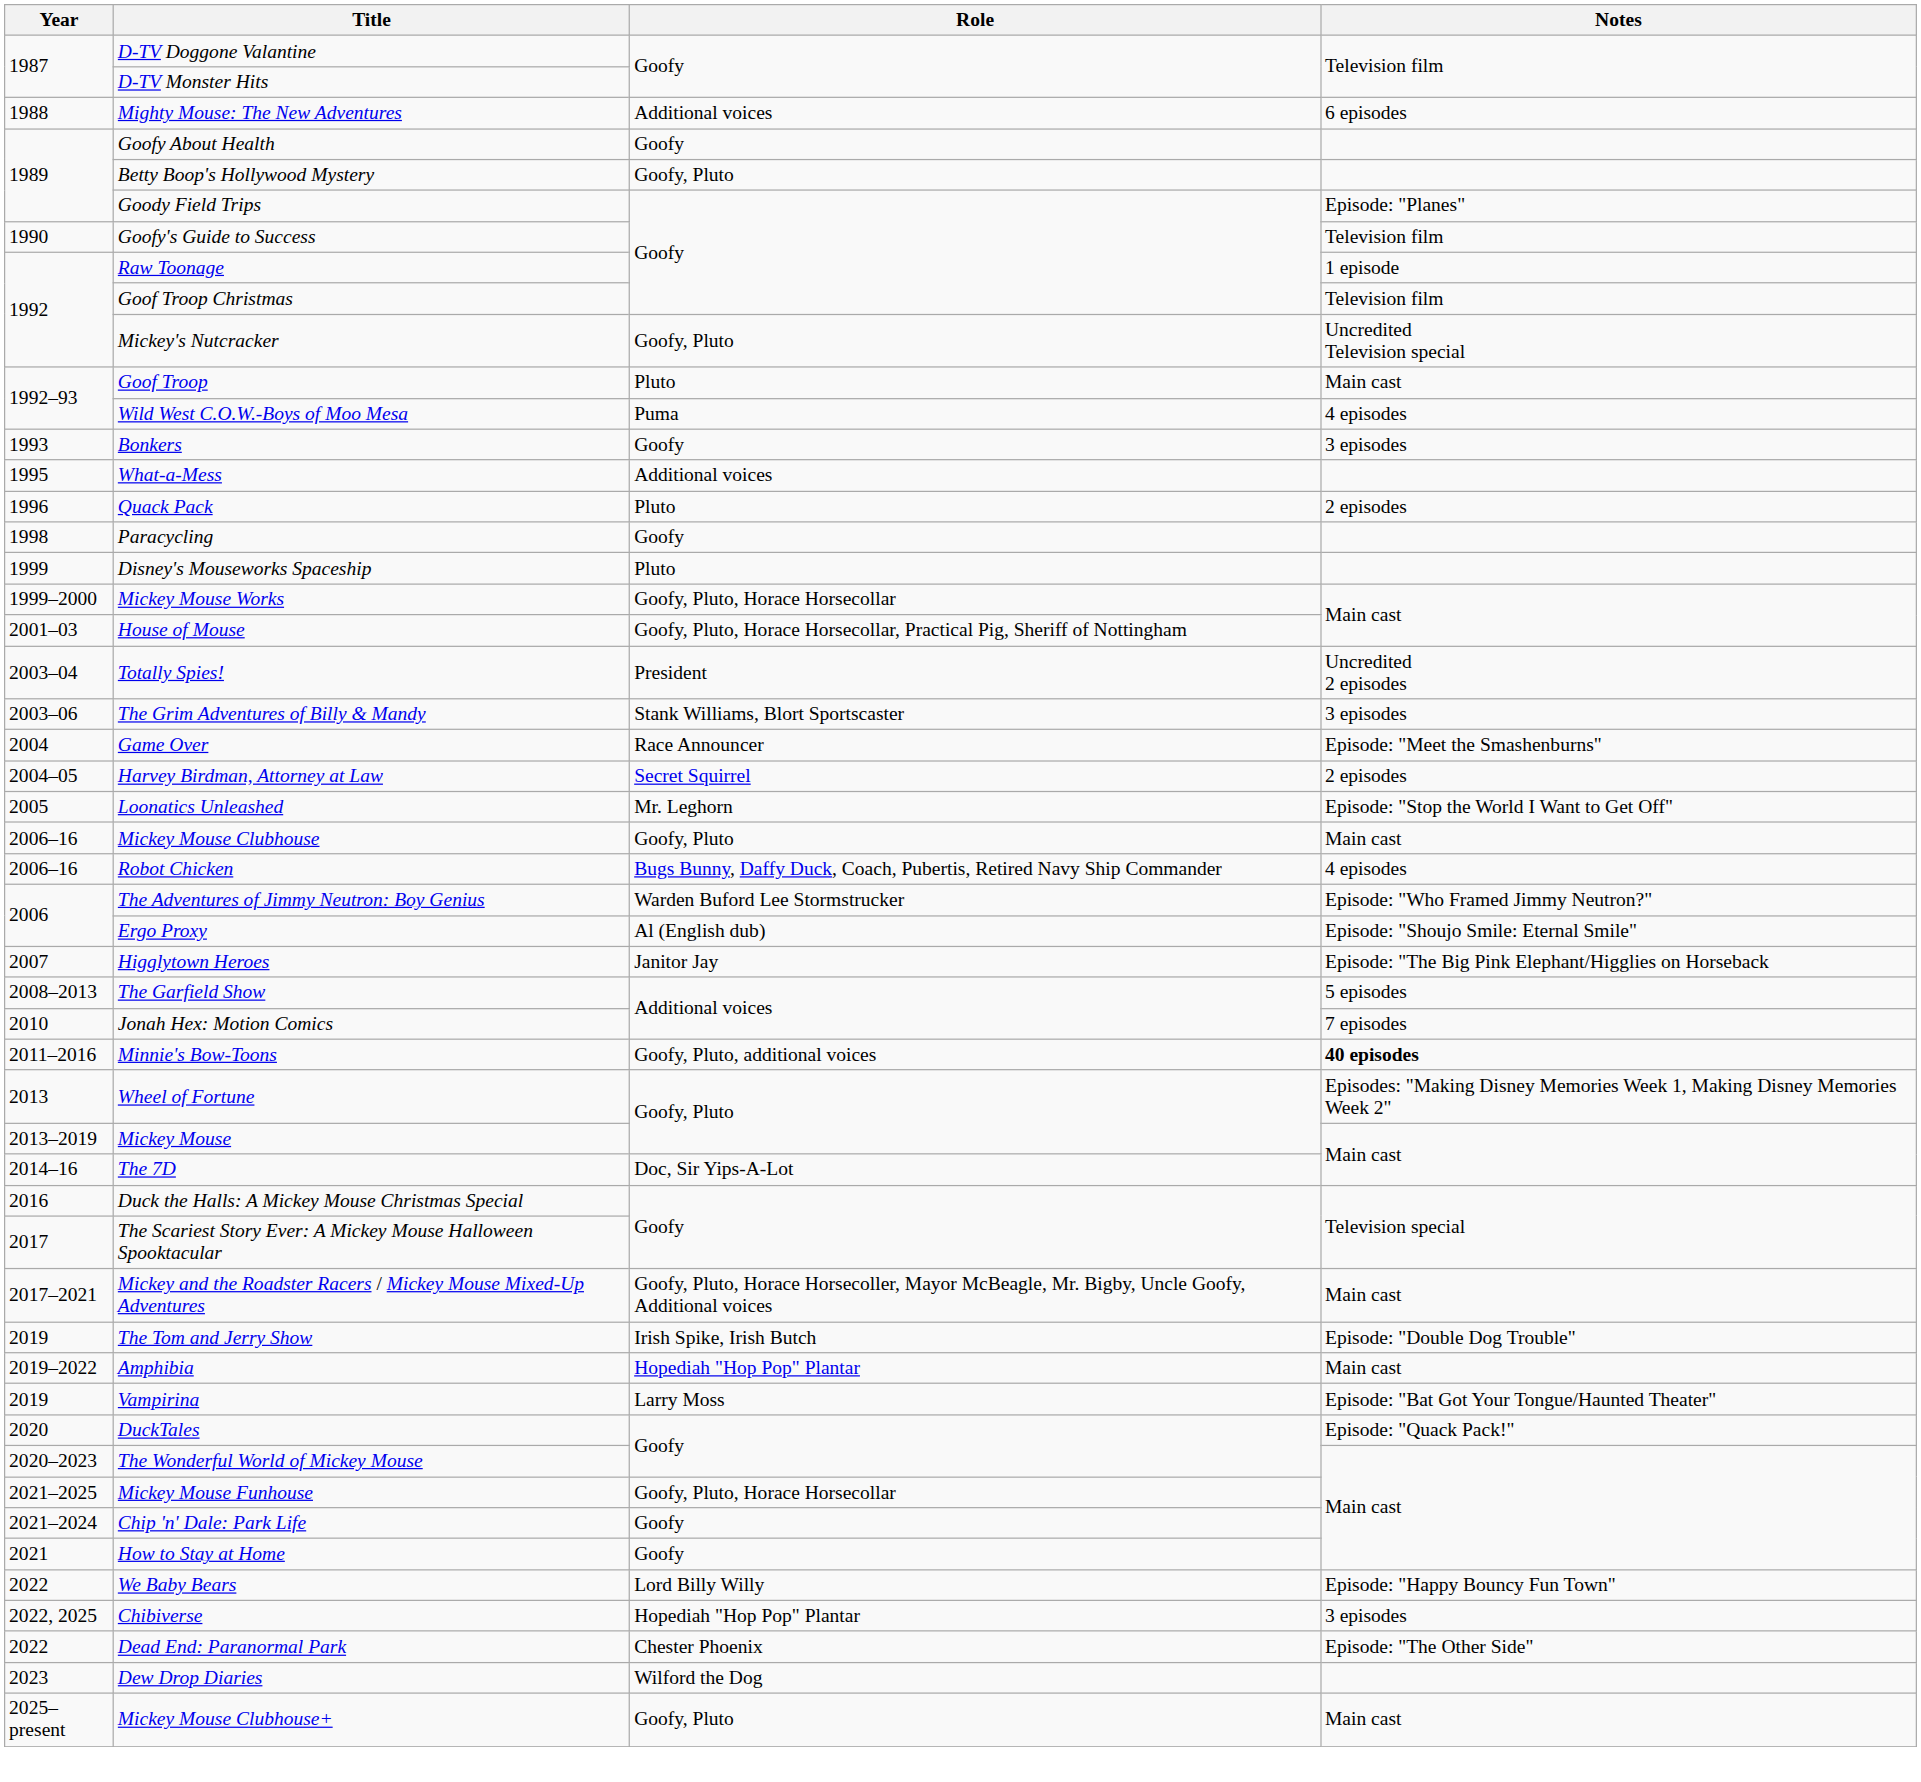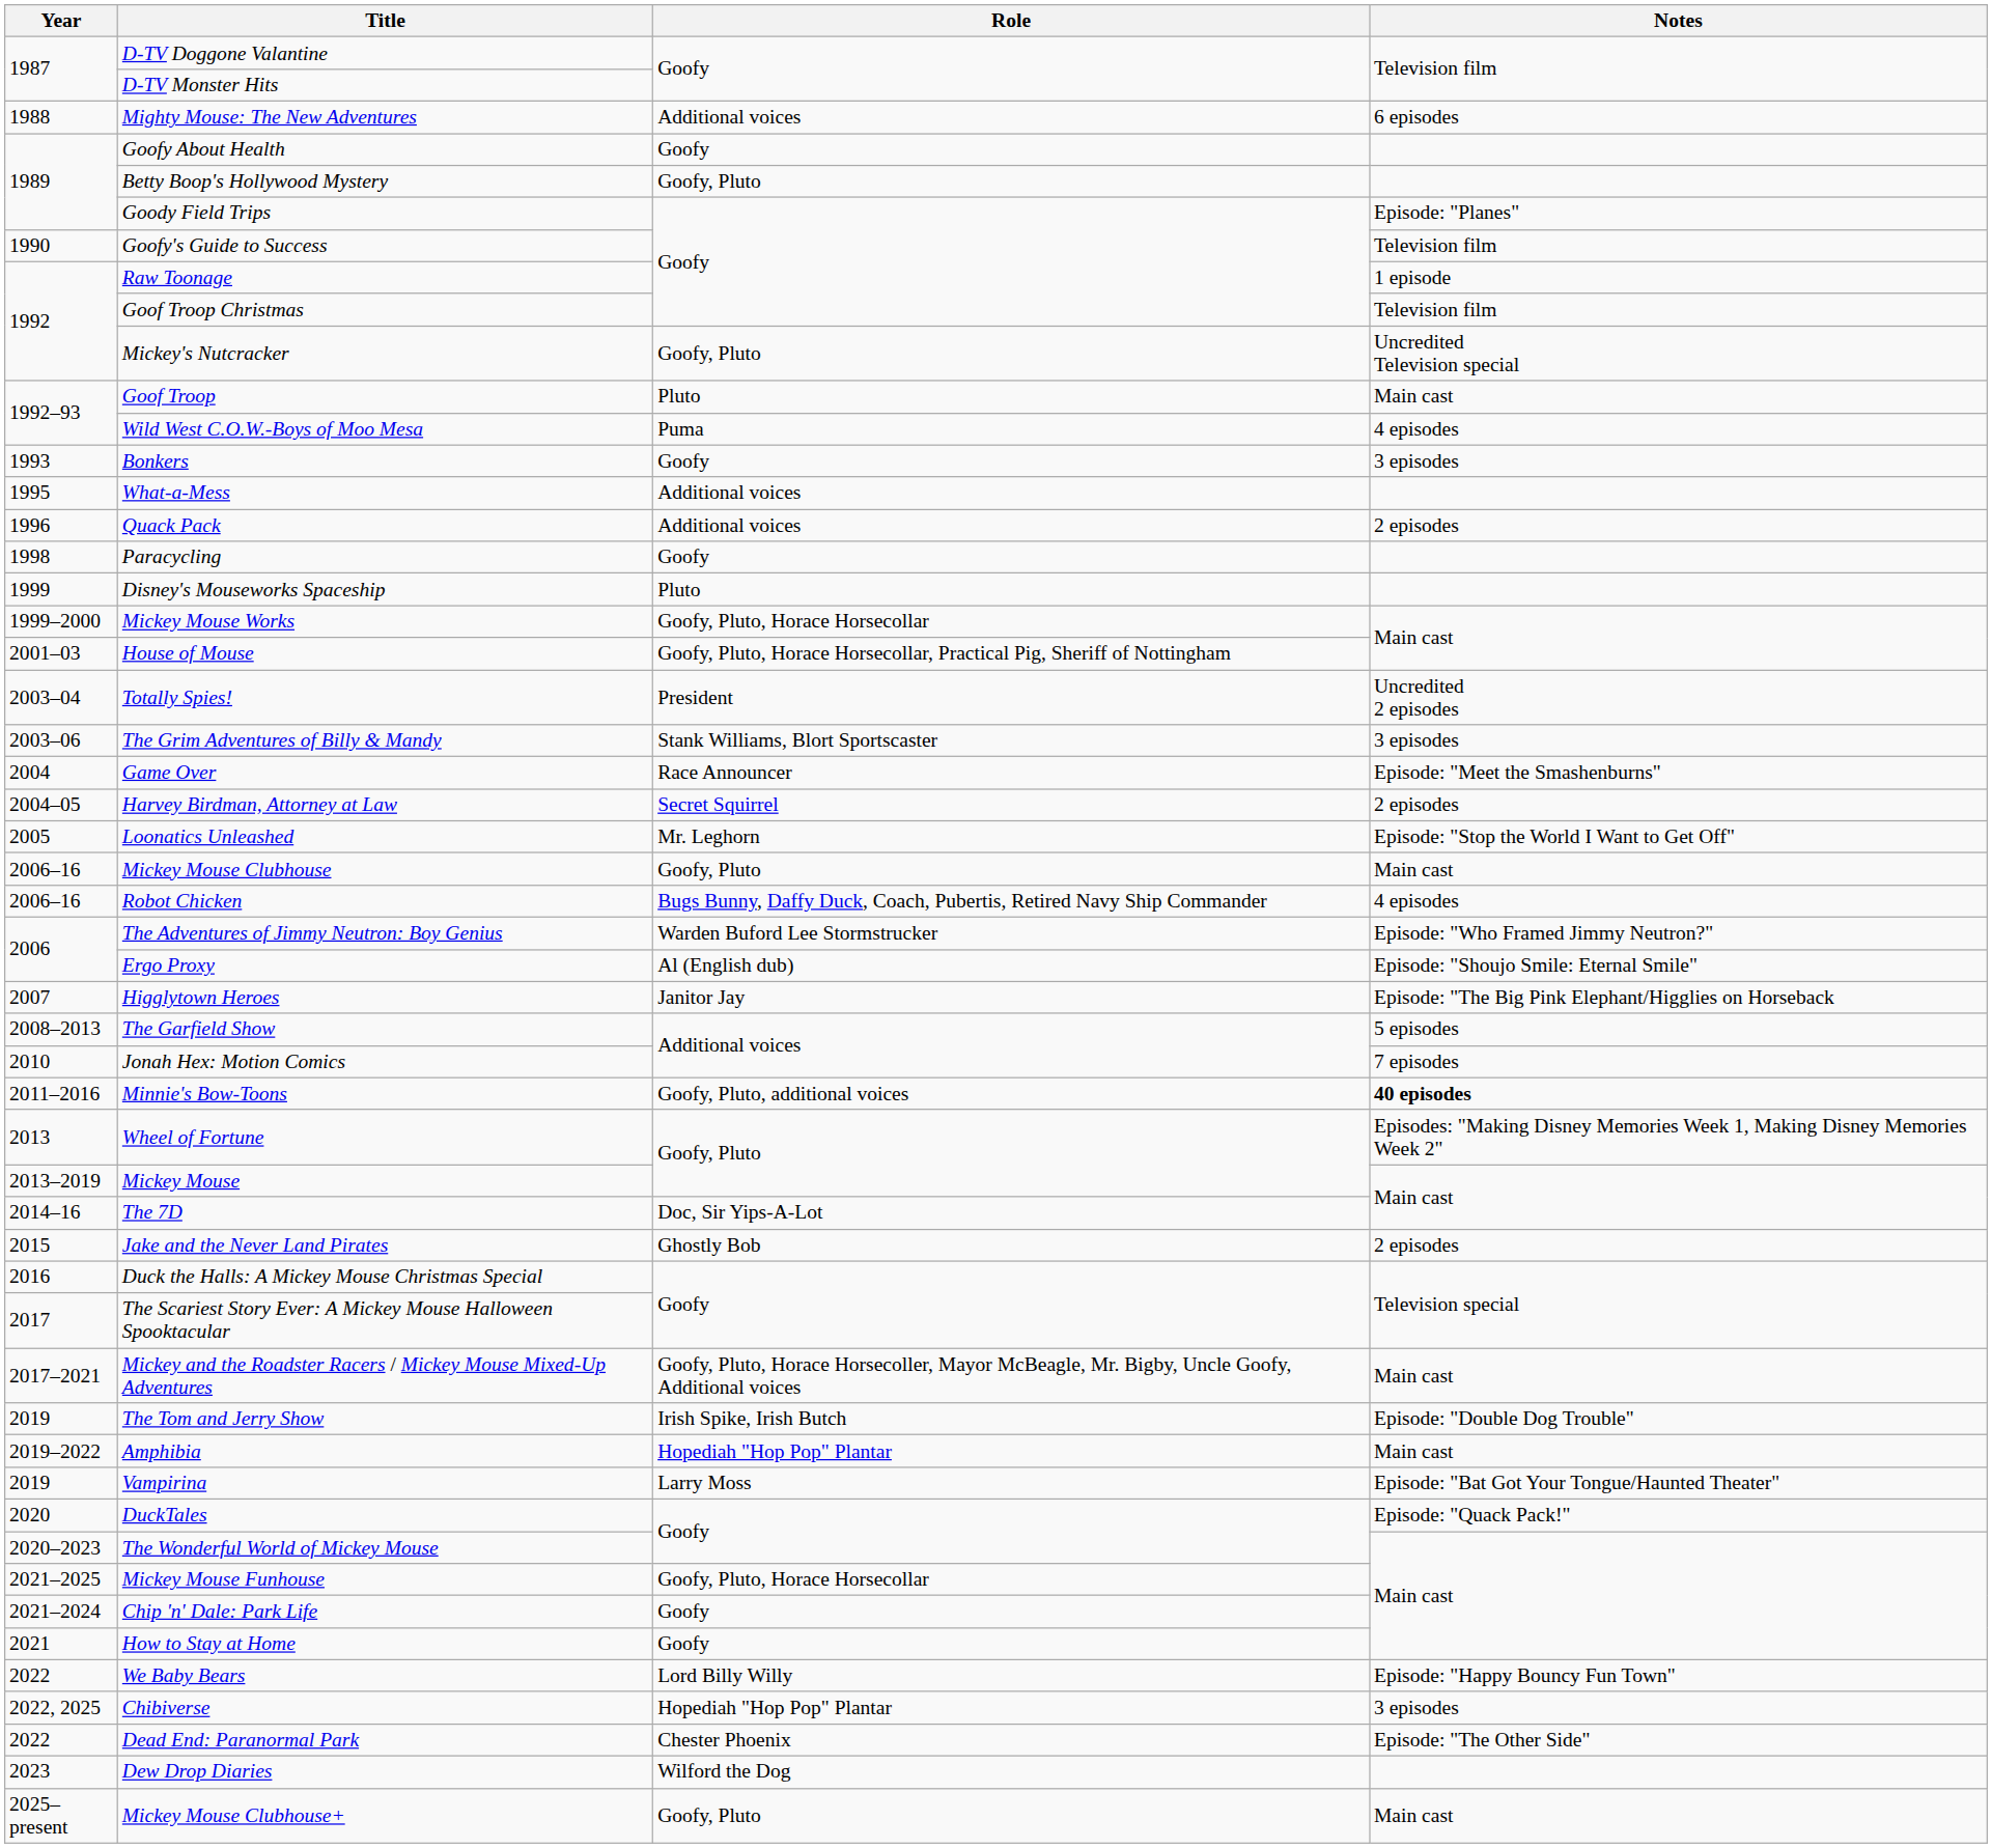 <table class = "wikitable sortable">
 <tr>
 <th>Year</th>
 <th>Title</th>
 <th>Role</th>
 <th class = "unsortable">Notes</th>
 </tr>
 <tr>
 <td rowspan="2">1987</td>
 <td><em><a href='#'>D-TV</a> Doggone Valantine</em></td>
 <td rowspan="2">Goofy</td>
 <td rowspan="2">Television film</td>
 </tr>
 <tr>
 <td><em><a href='#'>D-TV</a> Monster Hits</em></td>
 </tr>
 <tr>
 <td>1988</td>
 <td><em><a href='#'>Mighty Mouse: The New Adventures</a></em></td>
 <td>Additional voices</td>
 <td>6 episodes</td>
 </tr>
 <tr>
 <td rowspan="3">1989</td>
 <td><em>Goofy About Health</em></td>
 <td>Goofy</td>
 <td> </td>
 </tr>
 <tr>
 <td><em>Betty Boop's Hollywood Mystery</em></td>
 <td>Goofy, Pluto</td>
 <td> </td>
 </tr>
 <tr>
 <td><em>Goody Field Trips</em></td>
 <td rowspan="4">Goofy</td>
 <td>Episode: "Planes"</td>
 </tr>
 <tr>
 <td>1990</td>
 <td><em>Goofy's Guide to Success</em></td>
 <td>Television film</td>
 </tr>
 <tr>
 <td rowspan="3">1992</td>
 <td><em><a href='#'>Raw Toonage</a></em></td>
 <td>1 episode</td>
 </tr>
 <tr>
 <td><em>Goof Troop Christmas</em></td>
 <td>Television film</td>
 </tr>
 <tr>
 <td><em>Mickey's Nutcracker</em></td>
 <td>Goofy, Pluto</td>
 <td>Uncredited<br>Television special</td>
 </tr>
 <tr>
 <td rowspan="2">1992–93</td>
 <td><em><a href='#'>Goof Troop</a></em></td>
 <td>Pluto</td>
 <td>Main cast</td>
 </tr>
 <tr>
 <td><em><a href='#'>Wild West C.O.W.-Boys of Moo Mesa</a></em></td>
 <td>Puma</td>
 <td>4 episodes</td>
 </tr>
 <tr>
 <td>1993</td>
 <td><em><a href='#'>Bonkers</a></em></td>
 <td>Goofy</td>
 <td>3 episodes</td>
 </tr>
 <tr>
 <td>1995</td>
 <td><em><a href='#'>What-a-Mess</a></em></td>
 <td>Additional voices</td>
 <td> </td>
 </tr>
 <tr>
 <td>1996</td>
 <td><em><a href='#'>Quack Pack</a></em></td>
-<td>Pluto</td>
+<td>Additional voices</td>
 <td>2 episodes</td>
 </tr>
 <tr>
 <td>1998</td>
 <td><em>Paracycling</em></td>
 <td>Goofy</td>
 <td> </td>
 </tr>
 <tr>
 <td>1999</td>
 <td><em>Disney's Mouseworks Spaceship</em></td>
 <td>Pluto</td>
 <td> </td>
 </tr>
 <tr>
 <td>1999–2000</td>
 <td><em><a href='#'>Mickey Mouse Works</a></em></td>
 <td>Goofy, Pluto, Horace Horsecollar</td>
 <td rowspan="2">Main cast</td>
 </tr>
 <tr>
 <td>2001–03</td>
 <td><em><a href='#'>House of Mouse</a></em></td>
 <td>Goofy, Pluto, Horace Horsecollar, Practical Pig, Sheriff of Nottingham</td>
 </tr>
 <tr>
 <td>2003–04</td>
 <td><em><a href='#'>Totally Spies!</a></em></td>
 <td>President</td>
 <td>Uncredited<br>2 episodes</td>
 </tr>
 <tr>
 <td>2003–06</td>
 <td><em><a href='#'>The Grim Adventures of Billy & Mandy</a></em></td>
 <td>Stank Williams, Blort Sportscaster</td>
 <td>3 episodes</td>
 </tr>
 <tr>
 <td>2004</td>
 <td><em><a href='#'>Game Over</a></em></td>
 <td>Race Announcer</td>
 <td>Episode: "Meet the Smashenburns"</td>
 </tr>
 <tr>
 <td>2004–05</td>
 <td><em><a href='#'>Harvey Birdman, Attorney at Law</a></em></td>
 <td><a href='#'>Secret Squirrel</a></td>
 <td>2 episodes</td>
 </tr>
 <tr>
 <td>2005</td>
 <td><em><a href='#'>Loonatics Unleashed</a></em></td>
 <td>Mr. Leghorn</td>
 <td>Episode: "Stop the World I Want to Get Off"</td>
 </tr>
 <tr>
 <td>2006–16</td>
 <td><em><a href='#'>Mickey Mouse Clubhouse</a></em></td>
 <td>Goofy, Pluto</td>
 <td>Main cast</td>
 </tr>
 <tr>
 <td>2006–16</td>
 <td><em><a href='#'>Robot Chicken</a></em></td>
 <td><a href='#'>Bugs Bunny</a>, <a href='#'>Daffy Duck</a>, Coach, Pubertis, Retired Navy Ship Commander</td>
 <td>4 episodes</td>
 </tr>
 <tr>
 <td rowspan="2">2006</td>
 <td><em><a href='#'>The Adventures of Jimmy Neutron: Boy Genius</a></em></td>
 <td>Warden Buford Lee Stormstrucker</td>
 <td>Episode: "Who Framed Jimmy Neutron?"</td>
 </tr>
 <tr>
 <td><em><a href='#'>Ergo Proxy</a></em></td>
 <td>Al (English dub)</td>
 <td>Episode: "Shoujo Smile: Eternal Smile"</td>
 </tr>
 <tr>
 <td>2007</td>
 <td><em><a href='#'>Higglytown Heroes</a></em></td>
 <td>Janitor Jay</td>
 <td>Episode: "The Big Pink Elephant/Higglies on Horseback</td>
 </tr>
 <tr>
 <td>2008–2013</td>
 <td><em><a href='#'>The Garfield Show</a></em></td>
 <td rowspan="2">Additional voices</td>
 <td>5 episodes</td>
 </tr>
 <tr>
 <td>2010</td>
 <td><em>Jonah Hex: Motion Comics</em></td>
 <td>7 episodes</td>
 </tr>
 <tr>
 <td>2011–2016</td>
 <td><em><a href='#'>Minnie's Bow-Toons</a></em></td>
 <td>Goofy, Pluto, additional voices</td>
 <td><strong>40 episodes</strong></td>
 </tr>
 <tr>
 <td>2013</td>
 <td><em><a href='#'>Wheel of Fortune</a></em></td>
 <td rowspan="2">Goofy, Pluto</td>
 <td>Episodes: "Making Disney Memories Week 1, Making Disney Memories Week 2"</td>
 </tr>
 <tr>
 <td>2013–2019</td>
 <td><em><a href='#'>Mickey Mouse</a></em></td>
 <td rowspan="2">Main cast</td>
 </tr>
 <tr>
 <td>2014–16</td>
 <td><em><a href='#'>The 7D</a></em></td>
 <td>Doc, Sir Yips-A-Lot</td>
 </tr>
 <tr>
+<td>2015</td>
+<td><em><a href='#'>Jake and the Never Land Pirates</a></em></td>
+<td>Ghostly Bob</td>
+<td>2 episodes</td>
+</tr>
+<tr>
 <td>2016</td>
 <td><em>Duck the Halls: A Mickey Mouse Christmas Special</em></td>
 <td rowspan="2">Goofy</td>
 <td rowspan="2">Television special</td>
 </tr>
 <tr>
 <td>2017</td>
 <td><em>The Scariest Story Ever: A Mickey Mouse Halloween Spooktacular</em></td>
 </tr>
 <tr>
 <td>2017–2021</td>
 <td><em><a href='#'>Mickey and the Roadster Racers</a></em> / <em><a href='#'>Mickey Mouse Mixed-Up Adventures</a></em></td>
 <td>Goofy, Pluto, Horace Horsecoller, Mayor McBeagle, Mr. Bigby, Uncle Goofy, Additional voices</td>
 <td>Main cast</td>
 </tr>
 <tr>
 <td>2019</td>
 <td><em><a href='#'>The Tom and Jerry Show</a></em></td>
 <td>Irish Spike, Irish Butch</td>
 <td>Episode: "Double Dog Trouble"</td>
 </tr>
 <tr>
 <td>2019–2022</td>
 <td><em><a href='#'>Amphibia</a></em></td>
 <td><a href='#'>Hopediah "Hop Pop" Plantar</a></td>
 <td>Main cast</td>
 </tr>
 <tr>
 <td>2019</td>
 <td><em><a href='#'>Vampirina</a></em></td>
 <td>Larry Moss</td>
 <td>Episode: "Bat Got Your Tongue/Haunted Theater"</td>
 </tr>
 <tr>
 <td>2020</td>
 <td><em><a href='#'>DuckTales</a></em></td>
 <td rowspan="2">Goofy</td>
 <td>Episode: "Quack Pack!"</td>
 </tr>
 <tr>
 <td>2020–2023</td>
 <td><em><a href='#'>The Wonderful World of Mickey Mouse</a></em></td>
 <td rowspan="4">Main cast</td>
 </tr>
 <tr>
 <td>2021–2025</td>
 <td><em><a href='#'>Mickey Mouse Funhouse</a></em></td>
 <td>Goofy, Pluto, Horace Horsecollar</td>
 </tr>
 <tr>
 <td>2021–2024</td>
 <td><em><a href='#'>Chip 'n' Dale: Park Life</a></em></td>
 <td>Goofy</td>
 </tr>
 <tr>
 <td>2021</td>
 <td><em><a href='#'>How to Stay at Home</a></em></td>
 <td>Goofy</td>
 </tr>
 <tr>
 <td>2022</td>
 <td><em><a href='#'>We Baby Bears</a></em></td>
 <td>Lord Billy Willy</td>
 <td>Episode: "Happy Bouncy Fun Town"</td>
 </tr>
 <tr>
 <td>2022, 2025</td>
 <td><em><a href='#'>Chibiverse</a></em></td>
 <td>Hopediah "Hop Pop" Plantar</td>
 <td>3 episodes</td>
 </tr>
 <tr>
 <td>2022</td>
 <td><em><a href='#'>Dead End: Paranormal Park</a></em></td>
 <td>Chester Phoenix</td>
 <td>Episode: "The Other Side"</td>
 </tr>
 <tr>
 <td>2023</td>
 <td><em><a href='#'>Dew Drop Diaries</a></em></td>
 <td>Wilford the Dog</td>
 <td></td>
 </tr>
 <tr>
 <td>2025–present</td>
 <td><em><a href='#'>Mickey Mouse Clubhouse+</a></em></td>
 <td>Goofy, Pluto</td>
 <td>Main cast</td>
 </tr>
 </table>
